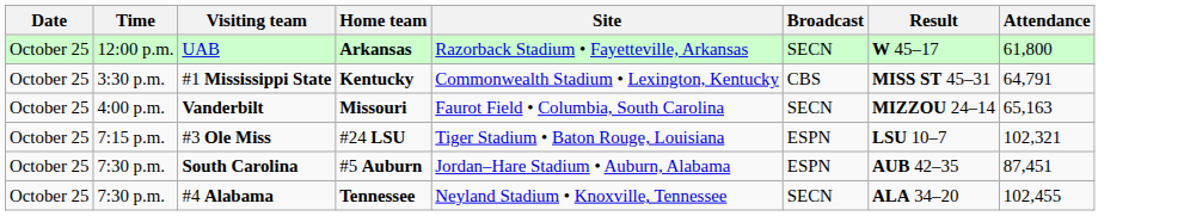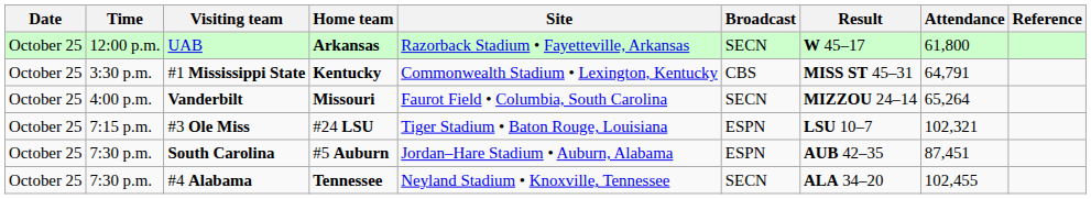 <table class="wikitable" style="font-size:95%;">
 <tr>
 <th>Date</th>
 <th>Time</th>
 <th>Visiting team</th>
 <th>Home team</th>
 <th>Site</th>
 <th>Broadcast</th>
 <th>Result</th>
 <th>Attendance</th>
+<th class="unsortable">Reference</th>
 </tr>
 <tr bgcolor=ccffcc>
 <td>October 25</td>
 <td>12:00 p.m.</td>
 <td><a href='#'>UAB</a></td>
 <td><strong>Arkansas</strong></td>
 <td><a href='#'>Razorback Stadium</a> • <a href='#'>Fayetteville, Arkansas</a></td>
 <td>SECN</td>
 <td><strong>W</strong> 45–17</td>
 <td>61,800</td>
+<td></td>
 </tr>
 <tr bgcolor=>
 <td>October 25</td>
 <td>3:30 p.m.</td>
 <td>#1 <strong>Mississippi State</strong></td>
 <td><strong>Kentucky</strong></td>
 <td><a href='#'>Commonwealth Stadium</a> • <a href='#'>Lexington, Kentucky</a></td>
 <td>CBS</td>
 <td><strong>MISS ST</strong> 45–31</td>
 <td>64,791</td>
+<td></td>
 </tr>
 <tr bgcolor=>
 <td>October 25</td>
 <td>4:00 p.m.</td>
 <td><strong>Vanderbilt</strong></td>
 <td><strong>Missouri</strong></td>
 <td><a href='#'>Faurot Field</a> • <a href='#'>Columbia, South Carolina</a></td>
 <td>SECN</td>
 <td><strong>MIZZOU</strong> 24–14</td>
-<td>65,163</td>
+<td>65,264</td>
+<td></td>
 </tr>
 <tr bgcolor=>
 <td>October 25</td>
 <td>7:15 p.m.</td>
 <td>#3 <strong>Ole Miss</strong></td>
 <td>#24 <strong>LSU</strong></td>
 <td><a href='#'>Tiger Stadium</a> • <a href='#'>Baton Rouge, Louisiana</a></td>
 <td>ESPN</td>
 <td><strong>LSU</strong> 10–7</td>
 <td>102,321</td>
+<td></td>
 </tr>
 <tr bgcolor=>
 <td>October 25</td>
 <td>7:30 p.m.</td>
 <td><strong>South Carolina</strong></td>
 <td>#5 <strong>Auburn</strong></td>
 <td><a href='#'>Jordan–Hare Stadium</a> • <a href='#'>Auburn, Alabama</a></td>
 <td>ESPN</td>
 <td><strong>AUB</strong> 42–35</td>
 <td>87,451</td>
+<td></td>
 </tr>
 <tr bgcolor=>
 <td>October 25</td>
 <td>7:30 p.m.</td>
 <td>#4 <strong>Alabama</strong></td>
 <td><strong>Tennessee</strong></td>
 <td><a href='#'>Neyland Stadium</a> • <a href='#'>Knoxville, Tennessee</a></td>
 <td>SECN</td>
 <td><strong>ALA</strong> 34–20</td>
 <td>102,455</td>
+<td></td>
 </tr>
 </table>
